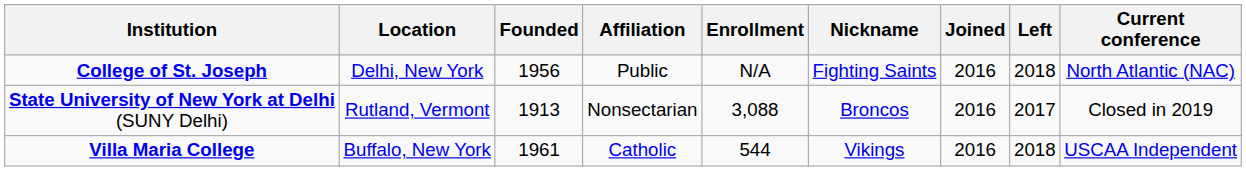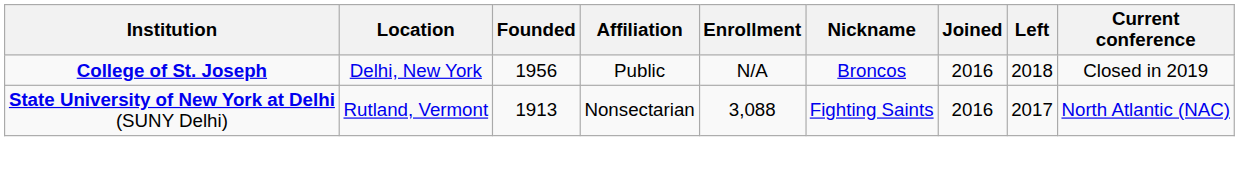 <table class="wikitable sortable" style="text-align:center">
 <tr>
 <th>Institution</th>
 <th>Location</th>
 <th>Founded</th>
 <th>Affiliation</th>
 <th>Enrollment</th>
 <th>Nickname</th>
 <th>Joined</th>
 <th>Left</th>
 <th>Current<br>conference</th>
 </tr>
 <tr>
 <td><strong><a href='#'>College of St. Joseph</a></strong></td>
 <td><a href='#'>Delhi, New York</a></td>
 <td>1956</td>
 <td>Public</td>
 <td>N/A</td>
-<td><a href='#'>Fighting Saints</a></td>
+<td><a href='#'>Broncos</a></td>
 <td>2016</td>
 <td>2018</td>
-<td><a href='#'>North Atlantic (NAC)</a></td>
+<td>Closed in 2019</td>
 </tr>
 <tr>
 <td><strong><a href='#'>State University of New York at Delhi</a></strong><br>(SUNY Delhi)</td>
 <td><a href='#'>Rutland, Vermont</a></td>
 <td>1913</td>
 <td>Nonsectarian</td>
 <td>3,088</td>
-<td><a href='#'>Broncos</a></td>
+<td><a href='#'>Fighting Saints</a></td>
 <td>2016</td>
 <td>2017</td>
-<td>Closed in 2019</td>
-</tr>
-<tr>
-<td><strong><a href='#'>Villa Maria College</a></strong></td>
-<td><a href='#'>Buffalo, New York</a></td>
-<td>1961</td>
-<td><a href='#'>Catholic</a><br></td>
-<td>544</td>
-<td><a href='#'>Vikings</a></td>
-<td>2016</td>
-<td>2018</td>
-<td><a href='#'>USCAA Independent</a></td>
+<td><a href='#'>North Atlantic (NAC)</a></td>
 </tr>
 </table>
